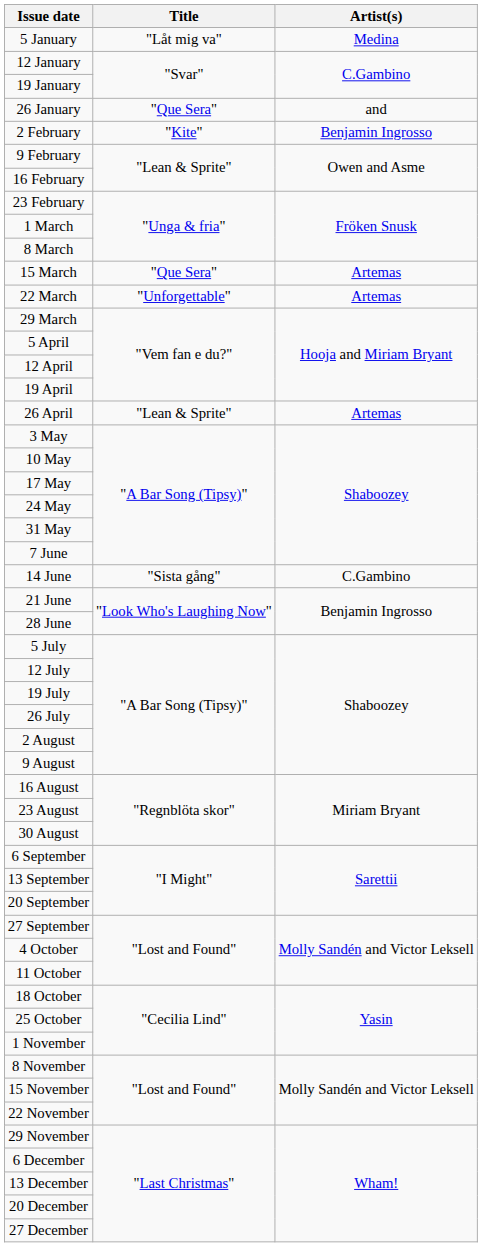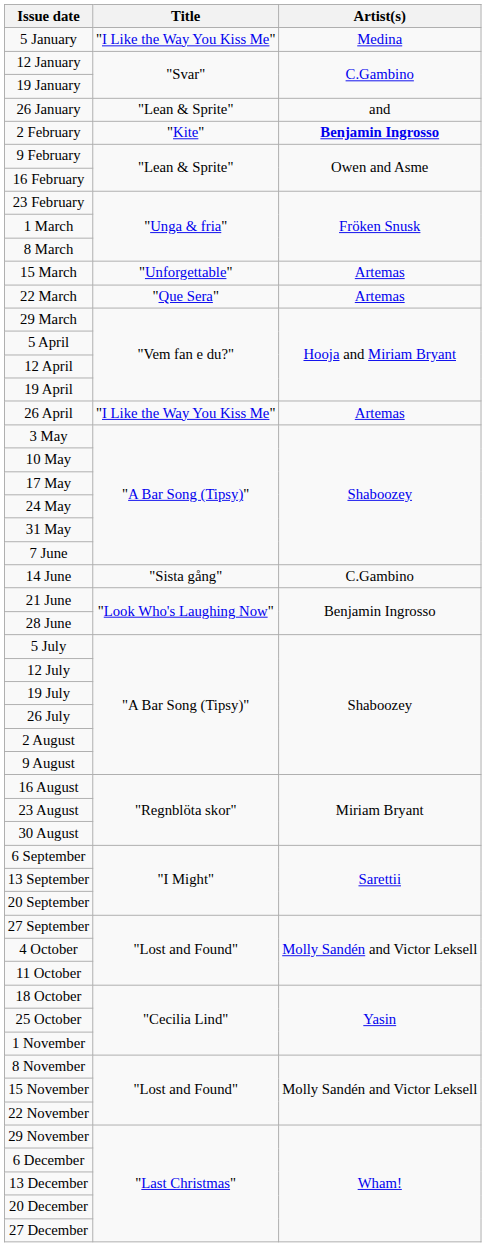 <table class="wikitable" style="text-align:center;">
 <tr>
 <th scope="col">Issue date</th>
 <th scope="col">Title</th>
 <th scope="col">Artist(s)</th>
 </tr>
 <tr>
 <td>5 January</td>
-<td>"Låt mig va"</td>
+<td>"<a href='#'>I Like the Way You Kiss Me</a>"</td>
 <td><a href='#'>Medina</a></td>
 </tr>
 <tr>
 <td>12 January</td>
 <td rowspan="2">"Svar"</td>
 <td rowspan="2"><a href='#'>C.Gambino</a></td>
 </tr>
 <tr>
 <td>19 January</td>
 </tr>
 <tr>
 <td>26 January</td>
-<td>"<a href='#'>Que Sera</a>"</td>
+<td>"Lean & Sprite"</td>
 <td> and </td>
 </tr>
 <tr>
 <td>2 February</td>
 <td>"<a href='#'>Kite</a>"</td>
-<td><a href='#'>Benjamin Ingrosso</a></td>
+<td><strong><a href='#'>Benjamin Ingrosso</a></strong></td>
 </tr>
 <tr>
 <td>9 February</td>
 <td rowspan="2">"Lean & Sprite"</td>
 <td rowspan="2">Owen and Asme</td>
 </tr>
 <tr>
 <td>16 February</td>
 </tr>
 <tr>
 <td>23 February</td>
 <td rowspan="3">"<a href='#'>Unga & fria</a>"</td>
 <td rowspan="3"><a href='#'>Fröken Snusk</a></td>
 </tr>
 <tr>
 <td>1 March</td>
 </tr>
 <tr>
 <td>8 March</td>
 </tr>
 <tr>
 <td>15 March</td>
-<td>"<a href='#'>Que Sera</a>"</td>
+<td>"<a href='#'>Unforgettable</a>"</td>
 <td><a href='#'>Artemas</a></td>
 </tr>
 <tr>
 <td>22 March</td>
-<td>"<a href='#'>Unforgettable</a>"</td>
+<td>"<a href='#'>Que Sera</a>"</td>
 <td><a href='#'>Artemas</a></td>
 </tr>
 <tr>
 <td>29 March</td>
 <td rowspan="4">"Vem fan e du?"</td>
 <td rowspan="4"><a href='#'>Hooja</a> and <a href='#'>Miriam Bryant</a></td>
 </tr>
 <tr>
 <td>5 April</td>
 </tr>
 <tr>
 <td>12 April</td>
 </tr>
 <tr>
 <td>19 April</td>
 </tr>
 <tr>
 <td>26 April</td>
-<td>"Lean & Sprite"</td>
+<td>"<a href='#'>I Like the Way You Kiss Me</a>"</td>
 <td><a href='#'>Artemas</a></td>
 </tr>
 <tr>
 <td>3 May</td>
 <td rowspan="6">"<a href='#'>A Bar Song (Tipsy)</a>"</td>
 <td rowspan="6"><a href='#'>Shaboozey</a></td>
 </tr>
 <tr>
 <td>10 May</td>
 </tr>
 <tr>
 <td>17 May</td>
 </tr>
 <tr>
 <td>24 May</td>
 </tr>
 <tr>
 <td>31 May</td>
 </tr>
 <tr>
 <td>7 June</td>
 </tr>
 <tr>
 <td>14 June</td>
 <td>"Sista gång"</td>
 <td>C.Gambino</td>
 </tr>
 <tr>
 <td>21 June</td>
 <td rowspan="2">"<a href='#'>Look Who's Laughing Now</a>"</td>
 <td rowspan="2">Benjamin Ingrosso</td>
 </tr>
 <tr>
 <td>28 June</td>
 </tr>
 <tr>
 <td>5 July</td>
 <td rowspan="6">"A Bar Song (Tipsy)"</td>
 <td rowspan="6">Shaboozey</td>
 </tr>
 <tr>
 <td>12 July</td>
 </tr>
 <tr>
 <td>19 July</td>
 </tr>
 <tr>
 <td>26 July</td>
 </tr>
 <tr>
 <td>2 August</td>
 </tr>
 <tr>
 <td>9 August</td>
 </tr>
 <tr>
 <td>16 August</td>
 <td rowspan="3">"Regnblöta skor"</td>
 <td rowspan="3">Miriam Bryant</td>
 </tr>
 <tr>
 <td>23 August</td>
 </tr>
 <tr>
 <td>30 August</td>
 </tr>
 <tr>
 <td>6 September</td>
 <td rowspan="3">"I Might"</td>
 <td rowspan="3"><a href='#'>Sarettii</a></td>
 </tr>
 <tr>
 <td>13 September</td>
 </tr>
 <tr>
 <td>20 September</td>
 </tr>
 <tr>
 <td>27 September</td>
 <td rowspan="3">"Lost and Found"</td>
 <td rowspan="3"><a href='#'>Molly Sandén</a> and Victor Leksell</td>
 </tr>
 <tr>
 <td>4 October</td>
 </tr>
 <tr>
 <td>11 October</td>
 </tr>
 <tr>
 <td>18 October</td>
 <td rowspan="3">"Cecilia Lind"</td>
 <td rowspan="3"><a href='#'>Yasin</a></td>
 </tr>
 <tr>
 <td>25 October</td>
 </tr>
 <tr>
 <td>1 November</td>
 </tr>
 <tr>
 <td>8 November</td>
 <td rowspan="3">"Lost and Found"</td>
 <td rowspan="3">Molly Sandén and Victor Leksell</td>
 </tr>
 <tr>
 <td>15 November</td>
 </tr>
 <tr>
 <td>22 November</td>
 </tr>
 <tr>
 <td>29 November</td>
 <td rowspan="5">"<a href='#'>Last Christmas</a>"</td>
 <td rowspan="5"><a href='#'>Wham!</a></td>
 </tr>
 <tr>
 <td>6 December</td>
 </tr>
 <tr>
 <td>13 December</td>
 </tr>
 <tr>
 <td>20 December</td>
 </tr>
 <tr>
 <td>27 December</td>
 </tr>
 </table>
